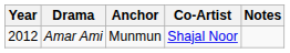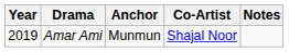 <table class="wikitable sortable">
 <tr>
 <th>Year</th>
 <th>Drama</th>
 <th>Anchor</th>
 <th>Co-Artist</th>
 <th>Notes</th>
 </tr>
 <tr>
-<td>2012</td>
+<td>2019</td>
 <td><em>Amar Ami</em></td>
 <td>Munmun</td>
 <td><a href='#'>Shajal Noor</a></td>
 <td></td>
 </tr>
 </table>
